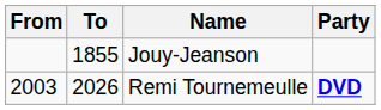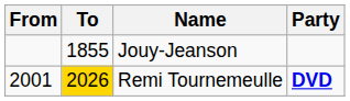 <table class="wikitable">
 <tr>
 <th>From</th>
 <th>To</th>
 <th>Name</th>
 <th>Party</th>
 </tr>
 <tr>
 <td></td>
 <td>1855</td>
 <td>Jouy-Jeanson</td>
 <td></td>
 </tr>
 <tr>
-<td>2003</td>
-<td>2026</td>
+<td>2001</td>
+<td style="background: gold;">2026</td>
 <td>Remi Tournemeulle</td>
 <td><strong><a href='#'>DVD</a></strong></td>
 </tr>
 </table>
